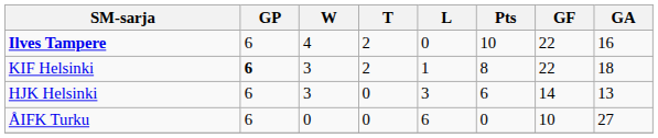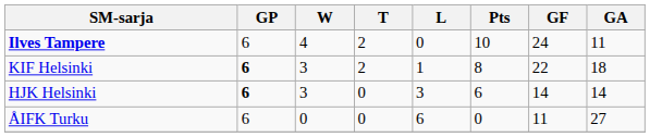 <table class="wikitable" style="width: 40em;">
 <tr>
 <th bgcolor="#DDDDFF" width="20%">SM-sarja</th>
 <th bgcolor="#DDDDFF" width="5%">GP</th>
 <th bgcolor="#DDDDFF" width="5%">W</th>
 <th bgcolor="#DDDDFF" width="5%">T</th>
 <th bgcolor="#DDDDFF" width="5%">L</th>
 <th bgcolor="#DDDDFF" width="5%">Pts</th>
 <th bgcolor="#DDDDFF" width="5%">GF</th>
 <th bgcolor="#DDDDFF" width="5%">GA</th>
 </tr>
 <tr>
 <td><strong><a href='#'>Ilves Tampere</a></strong></td>
 <td>6</td>
 <td>4</td>
 <td>2</td>
 <td>0</td>
 <td>10</td>
-<td>22</td>
-<td>16</td>
+<td>24</td>
+<td>11</td>
 </tr>
 <tr>
 <td><a href='#'>KIF Helsinki</a></td>
 <td><strong>6</strong></td>
 <td>3</td>
 <td>2</td>
 <td>1</td>
 <td>8</td>
 <td>22</td>
 <td>18</td>
 </tr>
 <tr>
 <td><a href='#'>HJK Helsinki</a></td>
-<td>6</td>
+<td><strong>6</strong></td>
 <td>3</td>
 <td>0</td>
 <td>3</td>
 <td>6</td>
 <td>14</td>
-<td>13</td>
+<td>14</td>
 </tr>
 <tr>
 <td><a href='#'>ÅIFK Turku</a></td>
 <td>6</td>
 <td>0</td>
 <td>0</td>
 <td>6</td>
 <td>0</td>
-<td>10</td>
+<td>11</td>
 <td>27</td>
 </tr>
 <tr>
 </tr>
 </table>
